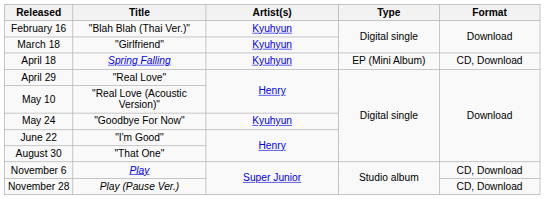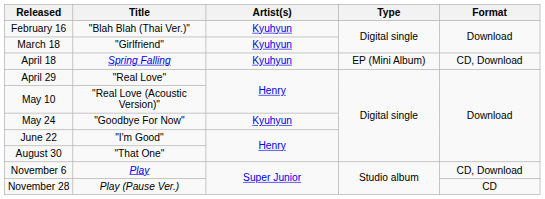 <table class="wikitable plainrowheaders" style="text-align:center;">
 <tr>
 <th width="100">Released</th>
 <th width="200">Title</th>
 <th width="200">Artist(s)</th>
 <th width="150">Type</th>
 <th width="150">Format</th>
 </tr>
 <tr>
 <td>February 16</td>
 <td>"Blah Blah (Thai Ver.)"</td>
 <td><a href='#'>Kyuhyun</a></td>
 <td rowspan="2">Digital single</td>
 <td rowspan="2">Download</td>
 </tr>
 <tr>
 <td>March 18</td>
 <td>"Girlfriend"</td>
 <td><a href='#'>Kyuhyun</a></td>
 </tr>
 <tr>
 <td>April 18</td>
 <td><em><a href='#'>Spring Falling</a></em></td>
 <td><a href='#'>Kyuhyun</a></td>
 <td>EP (Mini Album)</td>
 <td>CD, Download</td>
 </tr>
 <tr>
 <td>April 29</td>
 <td>"Real Love"</td>
 <td rowspan="2"><a href='#'>Henry</a></td>
 <td rowspan="5">Digital single</td>
 <td rowspan="5">Download</td>
 </tr>
 <tr>
 <td>May 10</td>
 <td>"Real Love (Acoustic Version)"</td>
 </tr>
 <tr>
 <td>May 24</td>
 <td>"Goodbye For Now"</td>
 <td><a href='#'>Kyuhyun</a></td>
 </tr>
 <tr>
 <td>June 22</td>
 <td>"I'm Good"</td>
 <td rowspan="2"><a href='#'>Henry</a></td>
 </tr>
 <tr>
 <td>August 30</td>
 <td>"That One"</td>
 </tr>
 <tr>
 <td>November 6</td>
 <td><em><a href='#'>Play</a></em></td>
 <td rowspan="2"><a href='#'>Super Junior</a></td>
 <td rowspan="2">Studio album</td>
 <td>CD, Download</td>
 </tr>
 <tr>
 <td>November 28</td>
 <td><em>Play (Pause Ver.)</em></td>
-<td>CD, Download</td>
+<td>CD</td>
 </tr>
 </table>
